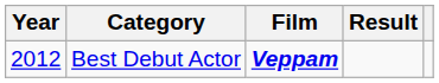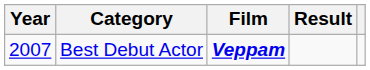 <table class="wikitable sortable plainrowheaders">
 <tr>
 <th scope="col">Year</th>
 <th scope="col">Category</th>
 <th scope="col">Film</th>
 <th scope="col">Result</th>
 <th scope="col" class="unsortable"></th>
 </tr>
 <tr>
-<td><a href='#'>2012</a></td>
+<td><a href='#'>2007</a></td>
 <td><a href='#'>Best Debut Actor</a></td>
 <td><strong><em><a href='#'>Veppam</a></em></strong></td>
 <td></td>
 <td></td>
 </tr>
 </table>
